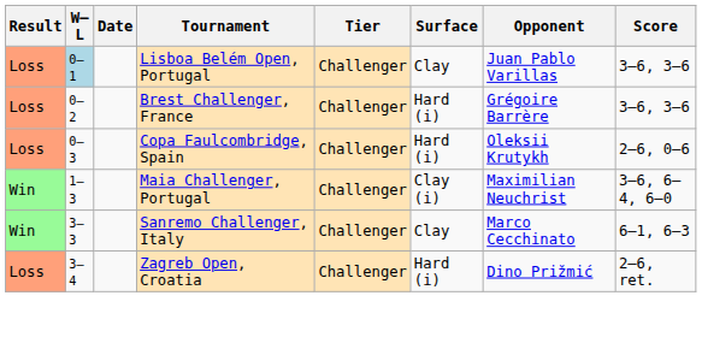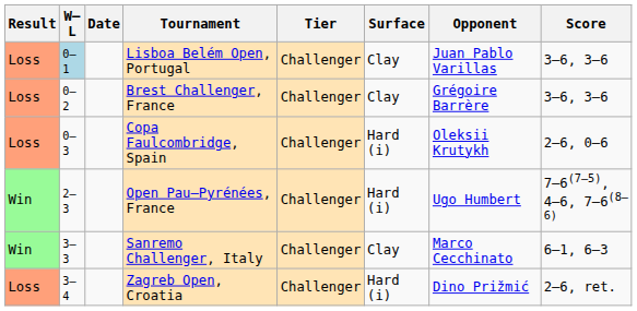 <table class="sortable wikitable">
 <tr>
 <th>Result</th>
 <th class="unsortable">W–L</th>
 <th>Date</th>
 <th>Tournament</th>
 <th>Tier</th>
 <th>Surface</th>
 <th>Opponent</th>
 <th class="unsortable">Score</th>
 </tr>
 <tr>
 <td bgcolor=ffa07a>Loss</td>
 <td style="background: lightblue;"><small>0–1</small></td>
 <td><a href='#'></a></td>
 <td style="background:moccasin;"><a href='#'>Lisboa Belém Open</a>, Portugal</td>
 <td style="background:moccasin;">Challenger</td>
 <td>Clay</td>
 <td> <a href='#'>Juan Pablo Varillas</a></td>
 <td>3–6, 3–6</td>
 </tr>
 <tr>
 <td bgcolor=ffa07a>Loss</td>
 <td><small>0–2</small></td>
 <td><a href='#'></a></td>
 <td style="background:moccasin;"><a href='#'>Brest Challenger</a>, France</td>
 <td style="background:moccasin;">Challenger</td>
-<td>Hard (i)</td>
+<td>Clay</td>
 <td> <a href='#'>Grégoire Barrère</a></td>
 <td>3–6, 3–6</td>
 </tr>
 <tr>
 <td bgcolor=ffa07a>Loss</td>
 <td><small>0–3</small></td>
 <td><a href='#'></a></td>
 <td style="background:moccasin;"><a href='#'>Copa Faulcombridge</a>, Spain</td>
 <td style="background:moccasin;">Challenger</td>
 <td>Hard (i)</td>
 <td> <a href='#'>Oleksii Krutykh</a></td>
 <td>2–6, 0–6</td>
 </tr>
 <tr>
 <td bgcolor=98fb98>Win</td>
-<td><small>1–3</small></td>
+<td><small>2–3</small></td>
 <td><a href='#'></a></td>
-<td style="background:moccasin;"><a href='#'>Maia Challenger</a>, Portugal</td>
+<td style="background:moccasin;"><a href='#'>Open Pau–Pyrénées</a>, France</td>
 <td style="background:moccasin;">Challenger</td>
-<td>Clay (i)</td>
-<td> <a href='#'>Maximilian Neuchrist</a></td>
-<td>3–6, 6–4, 6–0</td>
+<td>Hard (i)</td>
+<td> <a href='#'>Ugo Humbert</a></td>
+<td>7–6<sup>(7–5)</sup>, 4–6, 7–6<sup>(8–6)</sup></td>
 </tr>
 <tr>
 <td bgcolor=98fb98>Win</td>
 <td><small>3–3</small></td>
 <td><a href='#'></a></td>
 <td style="background:moccasin;"><a href='#'>Sanremo Challenger</a>, Italy</td>
 <td style="background:moccasin;">Challenger</td>
 <td>Clay</td>
 <td> <a href='#'>Marco Cecchinato</a></td>
 <td>6–1, 6–3</td>
 </tr>
 <tr>
 <td bgcolor=ffa07a>Loss</td>
 <td><small>3–4</small></td>
 <td><a href='#'></a></td>
 <td style="background:moccasin;"><a href='#'>Zagreb Open</a>, Croatia</td>
 <td style="background:moccasin;">Challenger</td>
 <td>Hard (i)</td>
 <td> <a href='#'>Dino Prižmić</a></td>
 <td>2–6, ret.</td>
 </tr>
 </table>
